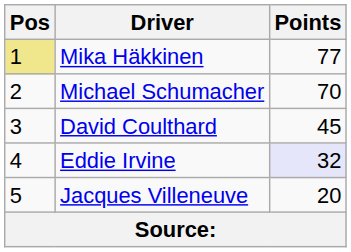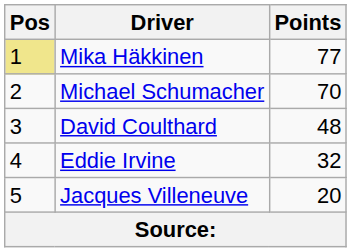 <table class="wikitable" style="font-size: 95%;">
 <tr>
 <th>Pos</th>
 <th>Driver</th>
 <th>Points</th>
 </tr>
 <tr>
 <td style="background: khaki;">1</td>
 <td> <a href='#'>Mika Häkkinen</a></td>
 <td align="right">77</td>
 </tr>
 <tr>
 <td>2</td>
 <td> <a href='#'>Michael Schumacher</a></td>
 <td align="right">70</td>
 </tr>
 <tr>
 <td>3</td>
 <td> <a href='#'>David Coulthard</a></td>
-<td align="right">45</td>
+<td align="right">48</td>
 </tr>
 <tr>
 <td>4</td>
 <td> <a href='#'>Eddie Irvine</a></td>
-<td align="right" style="background: lavender;">32</td>
+<td align="right">32</td>
 </tr>
 <tr>
 <td>5</td>
 <td> <a href='#'>Jacques Villeneuve</a></td>
 <td align="right">20</td>
 </tr>
 <tr>
 <th colspan=4>Source: </th>
 </tr>
 </table>
